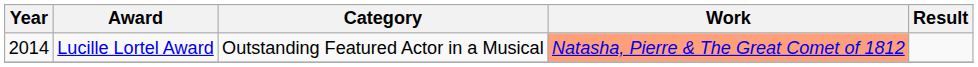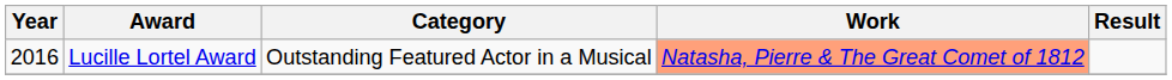 <table class="wikitable">
 <tr>
 <th>Year</th>
 <th>Award</th>
 <th>Category</th>
 <th>Work</th>
 <th>Result</th>
 </tr>
 <tr>
-<td>2014</td>
+<td>2016</td>
 <td><a href='#'>Lucille Lortel Award</a></td>
 <td>Outstanding Featured Actor in a Musical</td>
 <td style="background: lightsalmon;"><em><a href='#'>Natasha, Pierre & The Great Comet of 1812</a></em></td>
 <td></td>
 </tr>
 <tr>
 </tr>
 </table>
